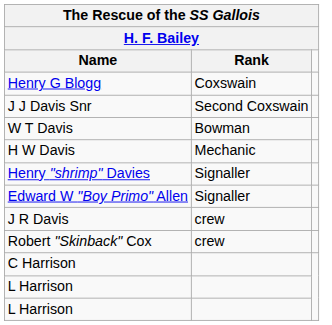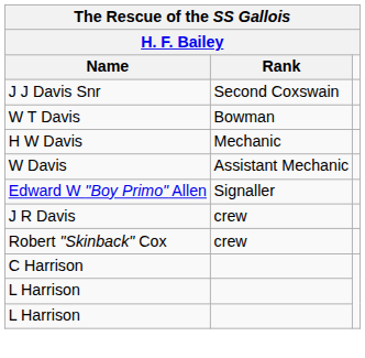 <table class="wikitable">
 <tr ---->
 <th colspan="3">The Rescue of the <em>SS Gallois</em></th>
 </tr>
 <tr ---->
 <th colspan="3"><a href='#'>H. F. Bailey</a></th>
 </tr>
 <tr ---->
 <th>Name</th>
 <th>Rank</th>
-</tr>
-<tr ---->
-<td><a href='#'>Henry G Blogg</a></td>
-<td>Coxswain</td>
-<td></td>
 </tr>
 <tr ---->
 <td>J J Davis Snr</td>
 <td>Second Coxswain</td>
 <td></td>
 </tr>
 <tr ---->
 <td>W T Davis</td>
 <td>Bowman</td>
 <td></td>
 </tr>
 <tr ---->
 <td>H W Davis</td>
 <td>Mechanic</td>
 <td></td>
 </tr>
 <tr ---->
-<td><a href='#'>Henry <em>"shrimp"</em> Davies</a></td>
-<td>Signaller</td>
+<td>W Davis</td>
+<td>Assistant Mechanic</td>
 <td></td>
 </tr>
 <tr ---->
 <td><a href='#'>Edward W <em>"Boy Primo"</em> Allen</a></td>
 <td>Signaller</td>
 <td></td>
 </tr>
 <tr ---->
 <td>J R Davis</td>
 <td>crew</td>
 <td></td>
 </tr>
 <tr ---->
 <td>Robert <em>"Skinback"</em> Cox</td>
 <td>crew</td>
 <td></td>
 </tr>
 <tr ---->
 <td>C Harrison</td>
 <td crew></td>
 </tr>
 <tr ---->
 <td>L Harrison</td>
 <td crew></td>
 </tr>
 <tr ---->
 <td>L Harrison</td>
 <td Stand-by Coxswain></td>
 </tr>
 </table>
